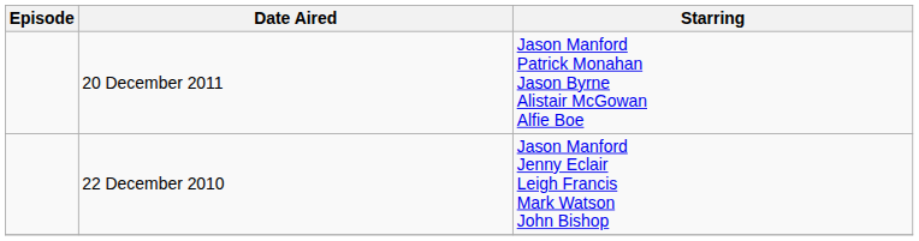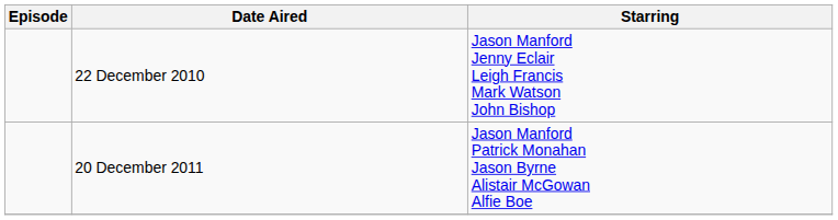 <table class="wikitable">
 <tr>
 <th width="5%">Episode</th>
 <th>Date Aired</th>
 <th>Starring</th>
 </tr>
 <tr>
 <td></td>
+<td>22 December 2010</td>
+<td><a href='#'>Jason Manford</a><br><a href='#'>Jenny Eclair</a><br><a href='#'>Leigh Francis</a><br><a href='#'>Mark Watson</a><br><a href='#'>John Bishop</a></td>
+</tr>
+<tr>
+<td></td>
 <td>20 December 2011</td>
 <td><a href='#'>Jason Manford</a><br><a href='#'>Patrick Monahan</a><br><a href='#'>Jason Byrne</a><br> <a href='#'>Alistair McGowan</a><br><a href='#'>Alfie Boe</a></td>
 </tr>
 <tr>
-<td></td>
-<td>22 December 2010</td>
-<td><a href='#'>Jason Manford</a><br><a href='#'>Jenny Eclair</a><br><a href='#'>Leigh Francis</a><br><a href='#'>Mark Watson</a><br><a href='#'>John Bishop</a></td>
-</tr>
-<tr>
 </tr>
 </table>
